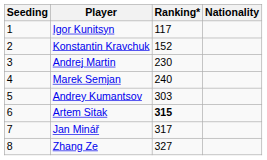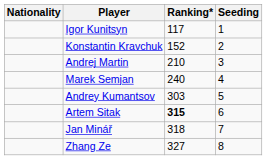 <table class="wikitable" border="1">
 <tr>
-<th>Seeding</th>
+<th>Nationality</th>
 <th>Player</th>
 <th>Ranking*</th>
-<th>Nationality</th>
+<th>Seeding</th>
 </tr>
 <tr>
-<td>1</td>
+<td></td>
 <td><a href='#'>Igor Kunitsyn</a></td>
 <td>117</td>
-<td></td>
+<td>1</td>
 </tr>
 <tr>
-<td>2</td>
+<td></td>
 <td><a href='#'>Konstantin Kravchuk</a></td>
 <td>152</td>
-<td></td>
+<td>2</td>
 </tr>
 <tr>
+<td></td>
+<td><a href='#'>Andrej Martin</a></td>
+<td>210</td>
 <td>3</td>
-<td><a href='#'>Andrej Martin</a></td>
-<td>230</td>
-<td></td>
 </tr>
 <tr>
-<td>4</td>
+<td></td>
 <td><a href='#'>Marek Semjan</a></td>
 <td>240</td>
-<td></td>
+<td>4</td>
 </tr>
 <tr>
-<td>5</td>
+<td></td>
 <td><a href='#'>Andrey Kumantsov</a></td>
 <td>303</td>
-<td></td>
+<td>5</td>
 </tr>
 <tr>
-<td>6</td>
+<td></td>
 <td><a href='#'>Artem Sitak</a></td>
 <td><strong>315</strong></td>
-<td></td>
+<td>6</td>
 </tr>
 <tr>
+<td></td>
+<td><a href='#'>Jan Minář</a></td>
+<td>318</td>
 <td>7</td>
-<td><a href='#'>Jan Minář</a></td>
-<td>317</td>
-<td></td>
 </tr>
 <tr>
-<td>8</td>
+<td></td>
 <td><a href='#'>Zhang Ze</a></td>
 <td>327</td>
-<td></td>
+<td>8</td>
 </tr>
 </table>
